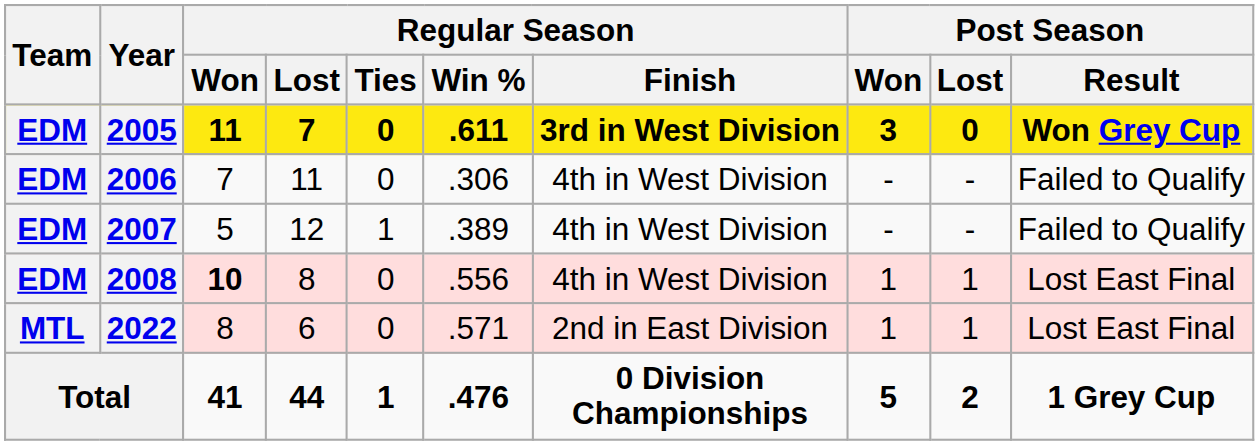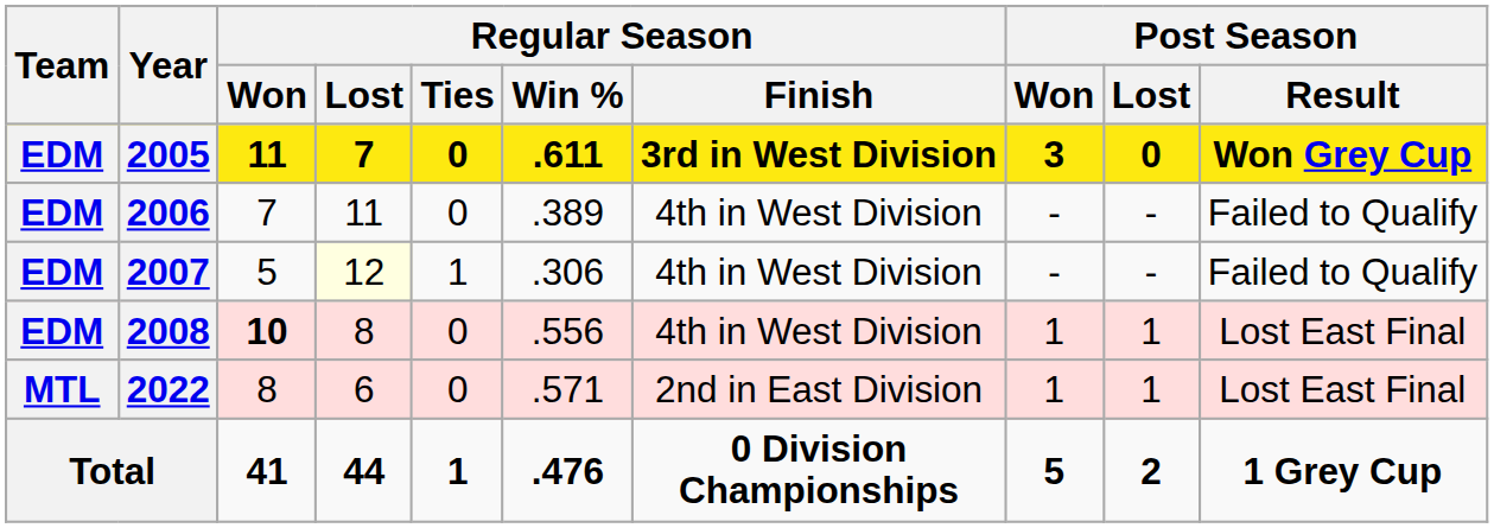 <table class="wikitable" style="font-size: 95%; text-align:center;">
 <tr>
 <th rowspan="2">Team</th>
 <th rowspan="2">Year</th>
 <th colspan="5">Regular Season</th>
 <th colspan="4">Post Season</th>
 </tr>
 <tr>
 <th>Won</th>
 <th>Lost</th>
 <th>Ties</th>
 <th>Win %</th>
 <th>Finish</th>
 <th>Won</th>
 <th>Lost</th>
 <th>Result</th>
 </tr>
 <tr ! style="background:#FDE910;">
 <th><a href='#'>EDM</a></th>
 <th><a href='#'>2005</a></th>
 <td><strong>11</strong></td>
 <td><strong>7</strong></td>
 <td><strong>0</strong></td>
 <td><strong>.611</strong></td>
 <td><strong>3rd in West Division</strong></td>
 <td><strong>3</strong></td>
 <td><strong>0</strong></td>
 <td><strong>Won <a href='#'>Grey Cup</a></strong></td>
 </tr>
 <tr>
 <th><a href='#'>EDM</a></th>
 <th><a href='#'>2006</a></th>
 <td>7</td>
 <td>11</td>
 <td>0</td>
-<td>.306</td>
+<td>.389</td>
 <td>4th in West Division</td>
 <td>-</td>
 <td>-</td>
 <td>Failed to Qualify</td>
 </tr>
 <tr>
 <th><a href='#'>EDM</a></th>
 <th><a href='#'>2007</a></th>
 <td>5</td>
-<td>12</td>
+<td style="background: lightyellow;">12</td>
 <td>1</td>
-<td>.389</td>
+<td>.306</td>
 <td>4th in West Division</td>
 <td>-</td>
 <td>-</td>
 <td>Failed to Qualify</td>
 </tr>
 <tr ! style="background:#fdd;">
 <th><a href='#'>EDM</a></th>
 <th><a href='#'>2008</a></th>
 <td><strong>10</strong></td>
 <td>8</td>
 <td>0</td>
 <td>.556</td>
 <td>4th in West Division</td>
 <td>1</td>
 <td>1</td>
 <td>Lost East Final</td>
 </tr>
 <tr ! style="background:#fdd;">
 <th><a href='#'>MTL</a></th>
 <th><a href='#'>2022</a></th>
 <td>8</td>
 <td>6</td>
 <td>0</td>
 <td>.571</td>
 <td>2nd in East Division</td>
 <td>1</td>
 <td>1</td>
 <td>Lost East Final</td>
 </tr>
 <tr>
 <th colspan="2"><strong>Total</strong></th>
 <td><strong>41</strong></td>
 <td><strong>44</strong></td>
 <td><strong>1</strong></td>
 <td><strong>.476</strong></td>
 <td><strong>0 Division<br>Championships</strong></td>
 <td><strong>5</strong></td>
 <td><strong>2</strong></td>
 <td><strong>1 Grey Cup</strong></td>
 </tr>
 </table>
